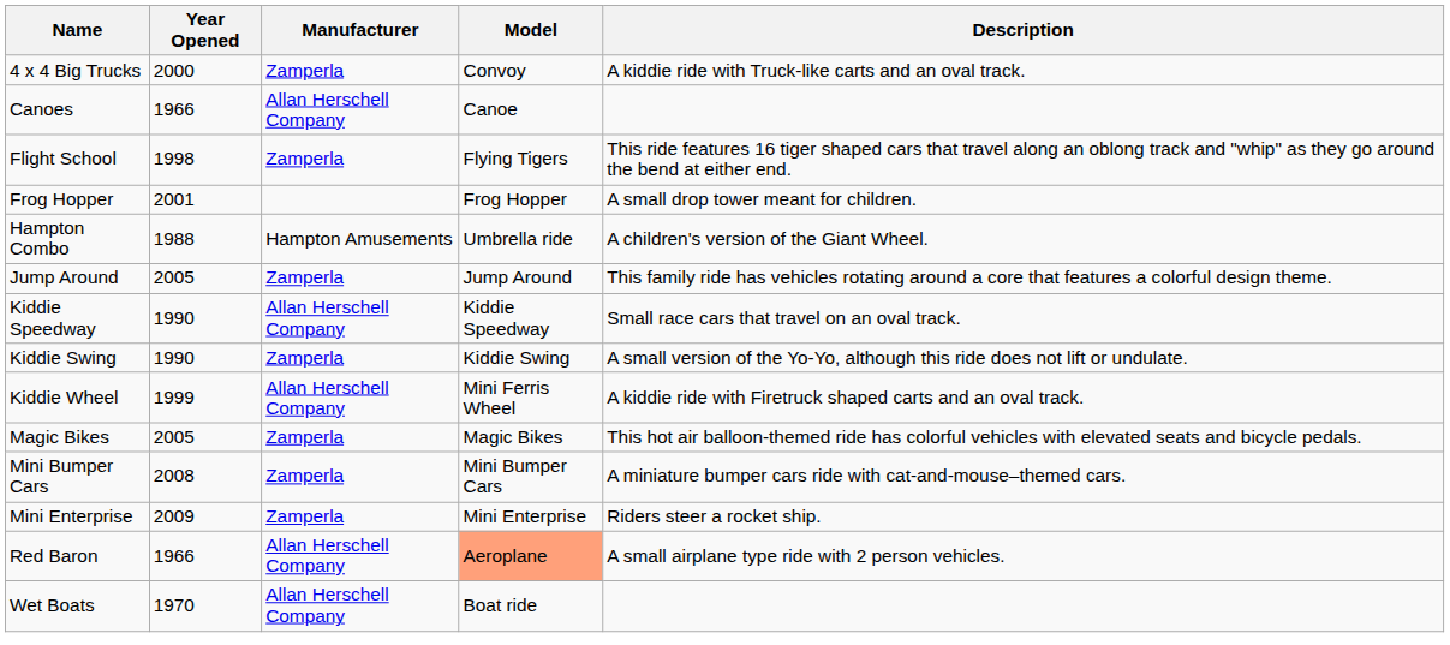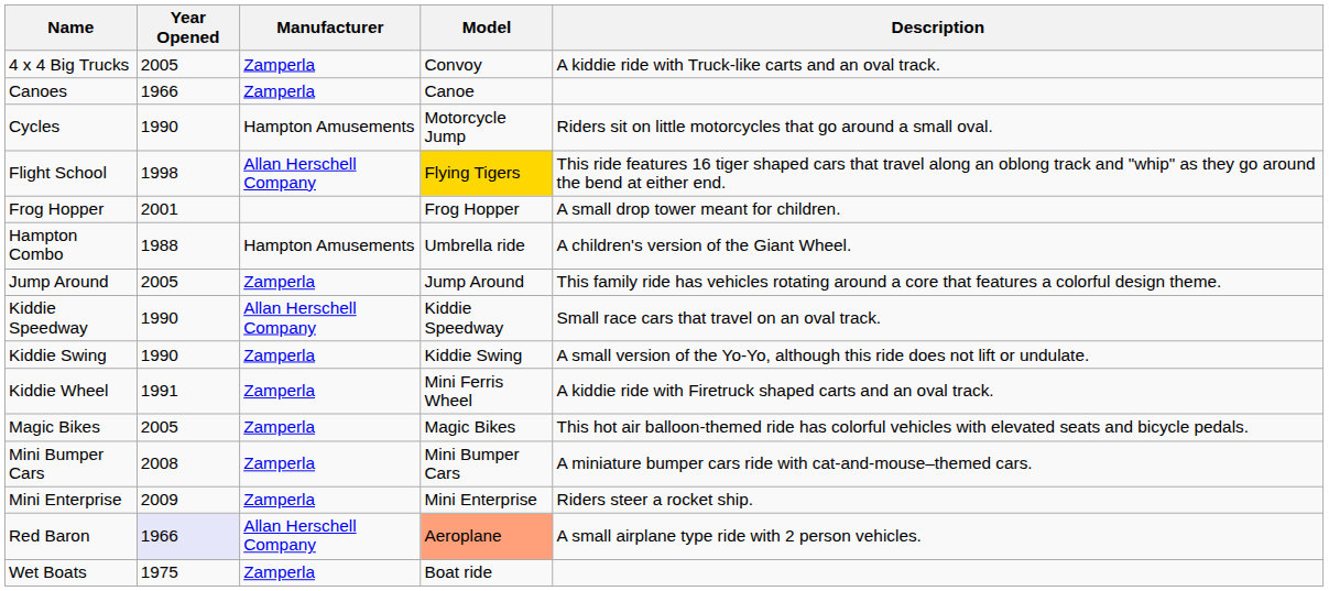 <table class="wikitable">
 <tr>
 <th>Name</th>
 <th>Year Opened</th>
 <th>Manufacturer</th>
 <th>Model</th>
 <th>Description</th>
 </tr>
 <tr>
 <td>4 x 4 Big Trucks</td>
-<td>2000</td>
+<td>2005</td>
 <td><a href='#'>Zamperla</a></td>
 <td>Convoy</td>
 <td>A kiddie ride with Truck-like carts and an oval track.</td>
 </tr>
 <tr>
 <td>Canoes</td>
 <td>1966</td>
-<td><a href='#'>Allan Herschell Company</a></td>
+<td><a href='#'>Zamperla</a></td>
 <td>Canoe</td>
 <td></td>
 </tr>
 <tr>
+<td>Cycles</td>
+<td>1990</td>
+<td>Hampton Amusements</td>
+<td>Motorcycle Jump</td>
+<td>Riders sit on little motorcycles that go around a small oval.</td>
+</tr>
+<tr>
 <td>Flight School</td>
 <td>1998</td>
-<td><a href='#'>Zamperla</a></td>
-<td>Flying Tigers</td>
+<td><a href='#'>Allan Herschell Company</a></td>
+<td style="background: gold;">Flying Tigers</td>
 <td>This ride features 16 tiger shaped cars that travel along an oblong track and "whip" as they go around the bend at either end.</td>
 </tr>
 <tr>
 <td>Frog Hopper</td>
 <td>2001</td>
 <td></td>
 <td>Frog Hopper</td>
 <td>A small drop tower meant for children.</td>
 </tr>
 <tr>
 <td>Hampton Combo</td>
 <td>1988</td>
 <td>Hampton Amusements</td>
 <td>Umbrella ride</td>
 <td>A children's version of the Giant Wheel.</td>
 </tr>
 <tr>
 <td>Jump Around</td>
 <td>2005</td>
 <td><a href='#'>Zamperla</a></td>
 <td>Jump Around</td>
 <td>This family ride has vehicles rotating around a core that features a colorful design theme.</td>
 </tr>
 <tr>
 <td>Kiddie Speedway</td>
 <td>1990</td>
 <td><a href='#'>Allan Herschell Company</a></td>
 <td>Kiddie Speedway</td>
 <td>Small race cars that travel on an oval track.</td>
 </tr>
 <tr>
 <td>Kiddie Swing</td>
 <td>1990</td>
 <td><a href='#'>Zamperla</a></td>
 <td>Kiddie Swing</td>
 <td>A small version of the Yo-Yo, although this ride does not lift or undulate.</td>
 </tr>
 <tr>
 <td>Kiddie Wheel</td>
-<td>1999</td>
-<td><a href='#'>Allan Herschell Company</a></td>
+<td>1991</td>
+<td><a href='#'>Zamperla</a></td>
 <td>Mini Ferris Wheel</td>
 <td>A kiddie ride with Firetruck shaped carts and an oval track.</td>
 </tr>
 <tr>
 <td>Magic Bikes</td>
 <td>2005</td>
 <td><a href='#'>Zamperla</a></td>
 <td>Magic Bikes</td>
 <td>This hot air balloon-themed ride has colorful vehicles with elevated seats and bicycle pedals.</td>
 </tr>
 <tr>
 <td>Mini Bumper Cars</td>
 <td>2008</td>
 <td><a href='#'>Zamperla</a></td>
 <td>Mini Bumper Cars</td>
 <td>A miniature bumper cars ride with cat-and-mouse–themed cars.</td>
 </tr>
 <tr>
 <td>Mini Enterprise</td>
 <td>2009</td>
 <td><a href='#'>Zamperla</a></td>
 <td>Mini Enterprise</td>
 <td>Riders steer a rocket ship.</td>
 </tr>
 <tr>
 <td>Red Baron</td>
-<td>1966</td>
+<td style="background: lavender;">1966</td>
 <td><a href='#'>Allan Herschell Company</a></td>
 <td style="background: lightsalmon;">Aeroplane</td>
 <td>A small airplane type ride with 2 person vehicles.</td>
 </tr>
 <tr>
 <td>Wet Boats</td>
-<td>1970</td>
-<td><a href='#'>Allan Herschell Company</a></td>
+<td>1975</td>
+<td><a href='#'>Zamperla</a></td>
 <td>Boat ride</td>
 <td></td>
 </tr>
 </table>
